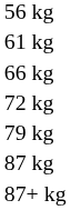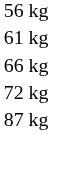 <table>
 <tr>
 <td>56 kg</td>
 <td></td>
 <td></td>
 <td></td>
 </tr>
 <tr>
 <td>61 kg</td>
 <td></td>
 <td></td>
 <td></td>
 </tr>
 <tr>
 <td>66 kg</td>
 <td></td>
 <td></td>
 <td></td>
 </tr>
 <tr>
 <td>72 kg</td>
 <td></td>
 <td></td>
 <td></td>
 </tr>
 <tr>
-<td>79 kg</td>
-<td></td>
-<td></td>
-<td></td>
-</tr>
-<tr>
 <td>87 kg</td>
 <td></td>
 <td></td>
 <td></td>
 </tr>
-<tr>
-<td>87+ kg</td>
-<td></td>
-<td></td>
-<td></td>
-</tr>
 </table>
